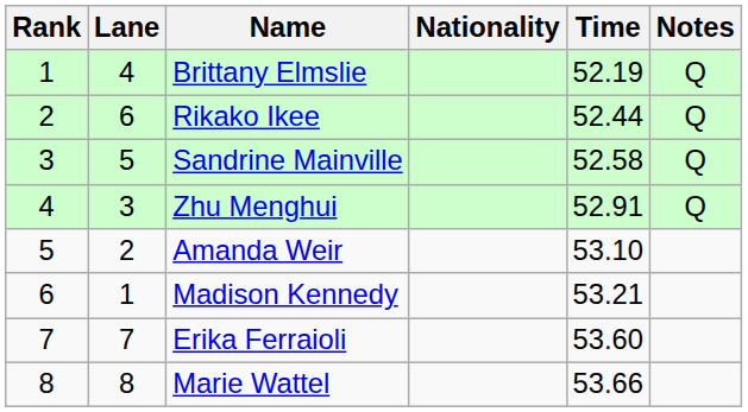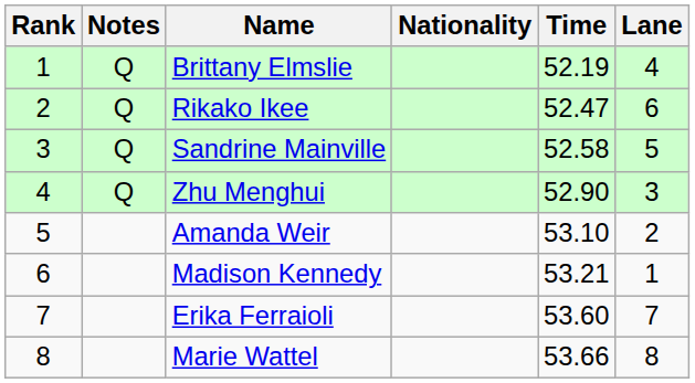 <table class="wikitable sortable" style="text-align:center">
 <tr>
 <th>Rank</th>
-<th>Lane</th>
+<th>Notes</th>
 <th>Name</th>
 <th>Nationality</th>
 <th>Time</th>
-<th>Notes</th>
+<th>Lane</th>
 </tr>
 <tr bgcolor=ccffcc>
 <td>1</td>
-<td>4</td>
+<td>Q</td>
 <td align=left><a href='#'>Brittany Elmslie</a></td>
 <td align=left></td>
 <td>52.19</td>
-<td>Q</td>
+<td>4</td>
 </tr>
 <tr bgcolor=ccffcc>
 <td>2</td>
-<td>6</td>
+<td>Q</td>
 <td align=left><a href='#'>Rikako Ikee</a></td>
 <td align=left></td>
-<td>52.44</td>
-<td>Q</td>
+<td>52.47</td>
+<td>6</td>
 </tr>
 <tr bgcolor=ccffcc>
 <td>3</td>
-<td>5</td>
+<td>Q</td>
 <td align=left><a href='#'>Sandrine Mainville</a></td>
 <td align=left></td>
 <td>52.58</td>
-<td>Q</td>
+<td>5</td>
 </tr>
 <tr bgcolor=ccffcc>
 <td>4</td>
-<td>3</td>
+<td>Q</td>
 <td align=left><a href='#'>Zhu Menghui</a></td>
 <td align=left></td>
-<td>52.91</td>
-<td>Q</td>
+<td>52.90</td>
+<td>3</td>
 </tr>
 <tr>
 <td>5</td>
-<td>2</td>
+<td></td>
 <td align=left><a href='#'>Amanda Weir</a></td>
 <td align=left></td>
 <td>53.10</td>
-<td></td>
+<td>2</td>
 </tr>
 <tr>
 <td>6</td>
-<td>1</td>
+<td></td>
 <td align=left><a href='#'>Madison Kennedy</a></td>
 <td align=left></td>
 <td>53.21</td>
-<td></td>
+<td>1</td>
 </tr>
 <tr>
 <td>7</td>
-<td>7</td>
+<td></td>
 <td align=left><a href='#'>Erika Ferraioli</a></td>
 <td align=left></td>
 <td>53.60</td>
-<td></td>
+<td>7</td>
 </tr>
 <tr>
 <td>8</td>
-<td>8</td>
+<td></td>
 <td align=left><a href='#'>Marie Wattel</a></td>
 <td align=left></td>
 <td>53.66</td>
-<td></td>
+<td>8</td>
 </tr>
 </table>
